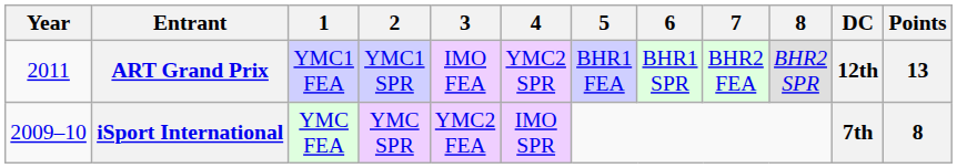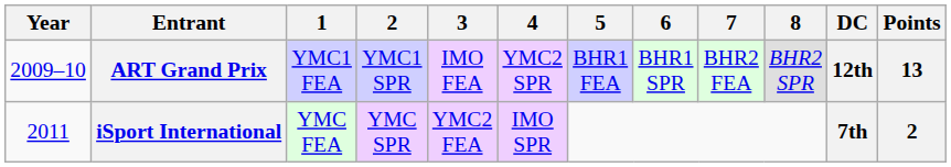 <table class="wikitable" style="text-align:center; font-size:85%">
 <tr>
 <th>Year</th>
 <th>Entrant</th>
 <th>1</th>
 <th>2</th>
 <th>3</th>
 <th>4</th>
 <th>5</th>
 <th>6</th>
 <th>7</th>
 <th>8</th>
 <th>DC</th>
 <th>Points</th>
 </tr>
 <tr>
-<td><a href='#'>2011</a></td>
+<td nowrap><a href='#'>2009–10</a></td>
 <th nowrap><a href='#'>ART Grand Prix</a></th>
 <td style="background:#CFCFFF;"><a href='#'>YMC1<br>FEA</a><br></td>
 <td style="background:#CFCFFF;"><a href='#'>YMC1<br>SPR</a><br></td>
 <td style="background:#EFCFFF;"><a href='#'>IMO<br>FEA</a><br></td>
 <td style="background:#EFCFFF;"><a href='#'>YMC2<br>SPR</a><br></td>
 <td style="background:#CFCFFF;"><a href='#'>BHR1<br>FEA</a><br></td>
 <td style="background:#DFFFDF;"><a href='#'>BHR1<br>SPR</a><br></td>
 <td style="background:#DFFFDF;"><a href='#'>BHR2<br>FEA</a><br></td>
 <td style="background:#DFDFDF;"><em><a href='#'>BHR2<br>SPR</a></em><br></td>
 <th>12th</th>
 <th>13</th>
 </tr>
 <tr>
-<td nowrap><a href='#'>2009–10</a></td>
+<td><a href='#'>2011</a></td>
 <th nowrap><a href='#'>iSport International</a></th>
 <td style="background:#DFFFDF;"><a href='#'>YMC<br>FEA</a><br></td>
 <td style="background:#EFCFFF;"><a href='#'>YMC<br>SPR</a><br></td>
 <td style="background:#EFCFFF;"><a href='#'>YMC2<br>FEA</a><br></td>
 <td style="background:#EFCFFF;"><a href='#'>IMO<br>SPR</a><br></td>
 <td colspan=4></td>
 <th>7th</th>
-<th>8</th>
+<th>2</th>
 </tr>
 </table>
